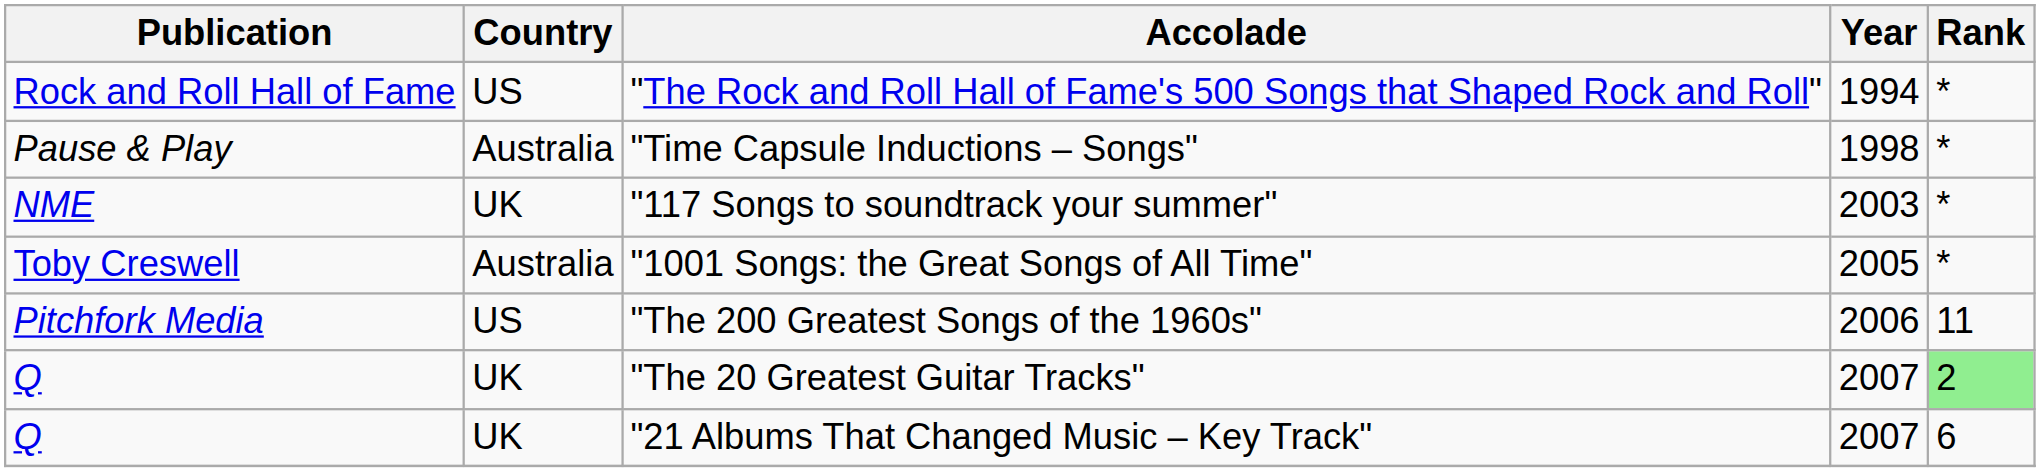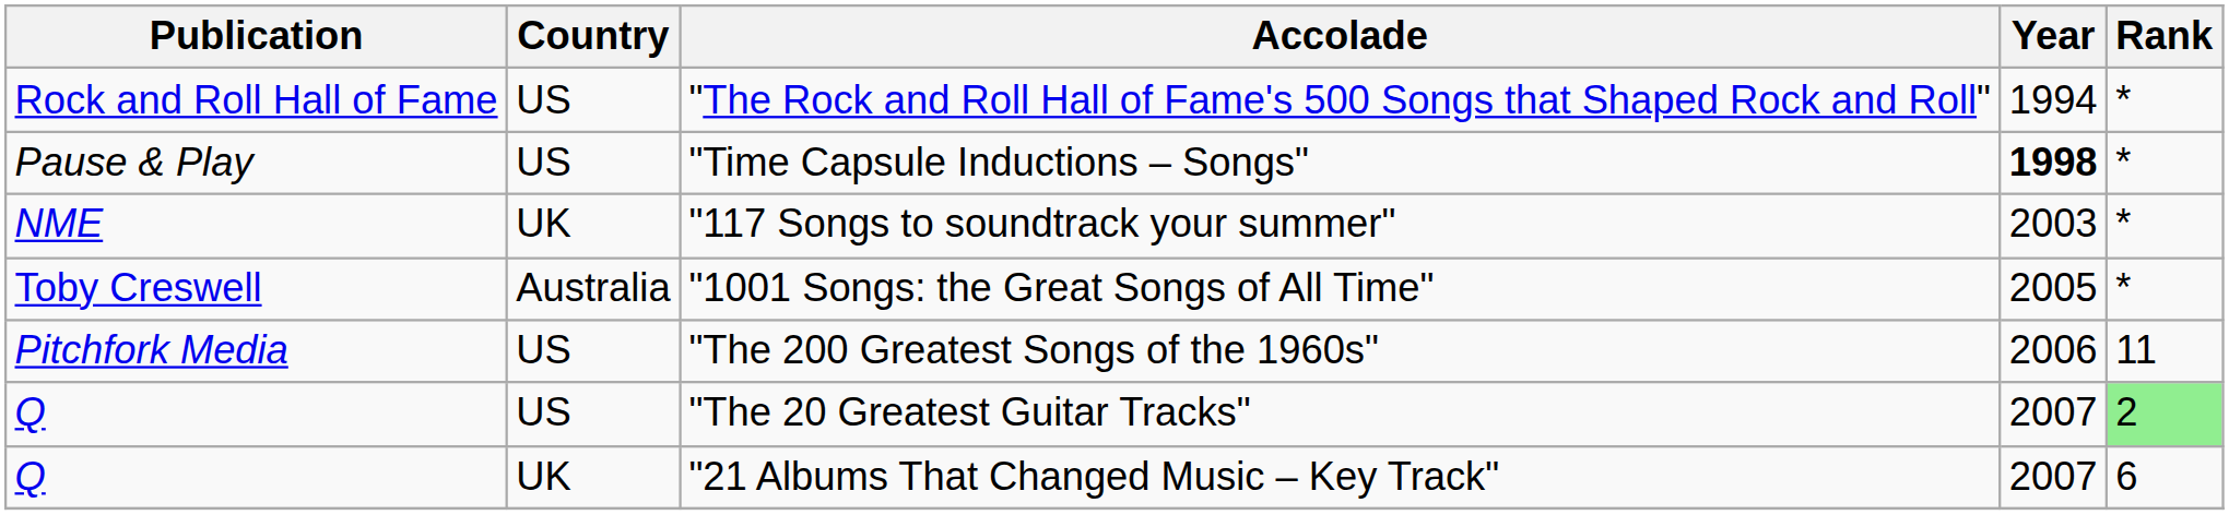 <table class="wikitable sortable">
 <tr>
 <th>Publication</th>
 <th>Country</th>
 <th>Accolade</th>
 <th>Year</th>
 <th align="center">Rank</th>
 </tr>
 <tr>
 <td><a href='#'>Rock and Roll Hall of Fame</a></td>
 <td>US</td>
 <td>"<a href='#'>The Rock and Roll Hall of Fame's 500 Songs that Shaped Rock and Roll</a>"</td>
 <td>1994</td>
 <td>*</td>
 </tr>
 <tr>
 <td><em>Pause & Play</em></td>
-<td>Australia</td>
+<td>US</td>
 <td>"Time Capsule Inductions – Songs"</td>
-<td>1998</td>
+<td><strong>1998</strong></td>
 <td>*</td>
 </tr>
 <tr>
 <td><em><a href='#'>NME</a></em></td>
 <td>UK</td>
 <td>"117 Songs to soundtrack your summer"</td>
 <td>2003</td>
 <td>*</td>
 </tr>
 <tr>
 <td><a href='#'>Toby Creswell</a></td>
 <td>Australia</td>
 <td>"1001 Songs: the Great Songs of All Time"</td>
 <td>2005</td>
 <td>*</td>
 </tr>
 <tr>
 <td><em><a href='#'>Pitchfork Media</a></em></td>
 <td>US</td>
 <td>"The 200 Greatest Songs of the 1960s"</td>
 <td>2006</td>
 <td>11</td>
 </tr>
 <tr>
 <td><em><a href='#'>Q</a></em></td>
-<td>UK</td>
+<td>US</td>
 <td>"The 20 Greatest Guitar Tracks"</td>
 <td>2007</td>
 <td style="background: lightgreen;">2</td>
 </tr>
 <tr>
 <td><em><a href='#'>Q</a></em></td>
 <td>UK</td>
 <td>"21 Albums That Changed Music – Key Track"</td>
 <td>2007</td>
 <td>6</td>
 </tr>
 <tr>
 </tr>
 </table>
